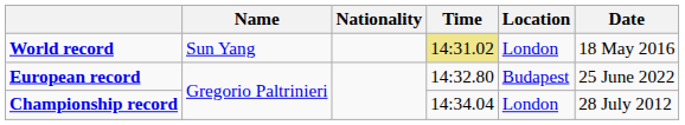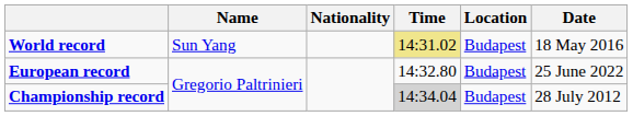 <table class=wikitable>
 <tr>
 <th></th>
 <th>Name</th>
 <th>Nationality</th>
 <th>Time</th>
 <th>Location</th>
 <th>Date</th>
 </tr>
 <tr>
 <td><strong><a href='#'>World record</a></strong></td>
 <td><a href='#'>Sun Yang</a></td>
 <td></td>
 <td style="background: khaki;">14:31.02</td>
-<td><a href='#'>London</a></td>
+<td><a href='#'>Budapest</a></td>
 <td>18 May 2016</td>
 </tr>
 <tr>
 <td><strong><a href='#'>European record</a></strong></td>
 <td rowspan=2><a href='#'>Gregorio Paltrinieri</a></td>
 <td rowspan=2></td>
 <td>14:32.80</td>
 <td><a href='#'>Budapest</a></td>
 <td>25 June 2022</td>
 </tr>
 <tr>
 <td><strong><a href='#'>Championship record</a></strong></td>
-<td>14:34.04</td>
-<td><a href='#'>London</a></td>
+<td style="background: lightgrey;">14:34.04</td>
+<td><a href='#'>Budapest</a></td>
 <td>28 July 2012</td>
 </tr>
 </table>
